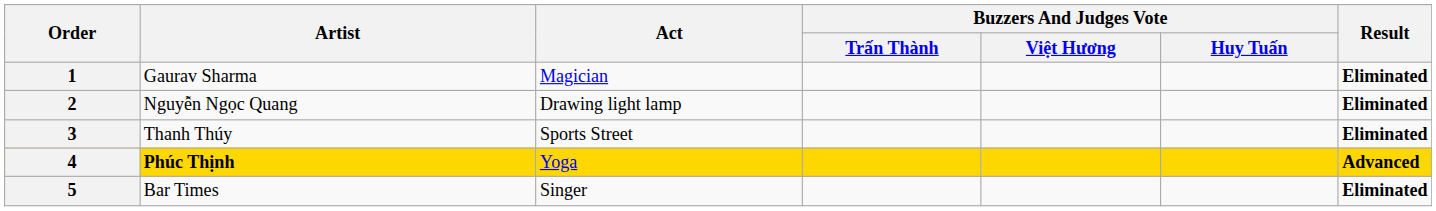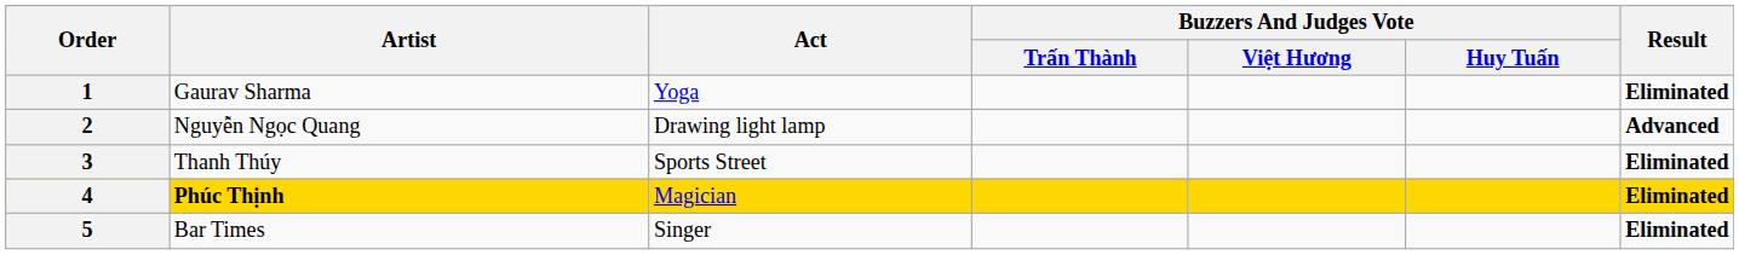 <table class="wikitable sortable" style="width:100%;">
 <tr>
 <th align=center rowspan=2 width=10%>Order</th>
 <th rowspan=2 width=30%>Artist</th>
 <th rowspan=2 width=20%>Act</th>
 <th colspan=3 width=40%>Buzzers And Judges Vote</th>
 <th rowspan=2 width=20%>Result</th>
 </tr>
 <tr>
 <th width=80><a href='#'>Trấn Thành</a></th>
 <th width=80><a href='#'>Việt Hương</a></th>
 <th width=80><a href='#'>Huy Tuấn</a></th>
 </tr>
 <tr>
 <th>1</th>
 <td>Gaurav Sharma</td>
-<td><a href='#'>Magician</a></td>
+<td><a href='#'>Yoga</a></td>
 <td></td>
 <td></td>
 <td></td>
 <td><strong>Eliminated</strong></td>
 </tr>
 <tr>
 <th>2</th>
 <td>Nguyễn Ngọc Quang</td>
 <td>Drawing light lamp</td>
 <td></td>
 <td></td>
 <td></td>
-<td><strong>Eliminated</strong></td>
+<td><strong>Advanced</strong></td>
 </tr>
 <tr>
 <th>3</th>
 <td>Thanh Thúy</td>
 <td>Sports Street</td>
 <td></td>
 <td></td>
 <td></td>
 <td><strong>Eliminated</strong></td>
 </tr>
 <tr bgcolor=gold>
 <th>4</th>
 <td><strong>Phúc Thịnh</strong></td>
-<td><a href='#'>Yoga</a></td>
+<td><a href='#'>Magician</a></td>
 <td></td>
 <td></td>
 <td></td>
-<td><strong>Advanced</strong></td>
+<td><strong>Eliminated</strong></td>
 </tr>
 <tr>
 <th>5</th>
 <td>Bar Times</td>
 <td>Singer</td>
 <td></td>
 <td></td>
 <td></td>
 <td><strong>Eliminated</strong></td>
 </tr>
 </table>
